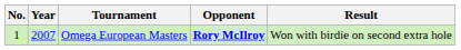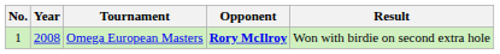 <table class="wikitable" style="font-size:95%;">
 <tr>
 <th>No.</th>
 <th>Year</th>
 <th>Tournament</th>
 <th>Opponent</th>
 <th>Result</th>
 </tr>
 <tr style="background:#D0F0C0;">
 <td align=center>1</td>
-<td><a href='#'>2007</a></td>
+<td><a href='#'>2008</a></td>
 <td><a href='#'>Omega European Masters</a></td>
 <td><strong> <a href='#'>Rory McIlroy</a></strong></td>
 <td>Won with birdie on second extra hole</td>
 </tr>
 </table>
